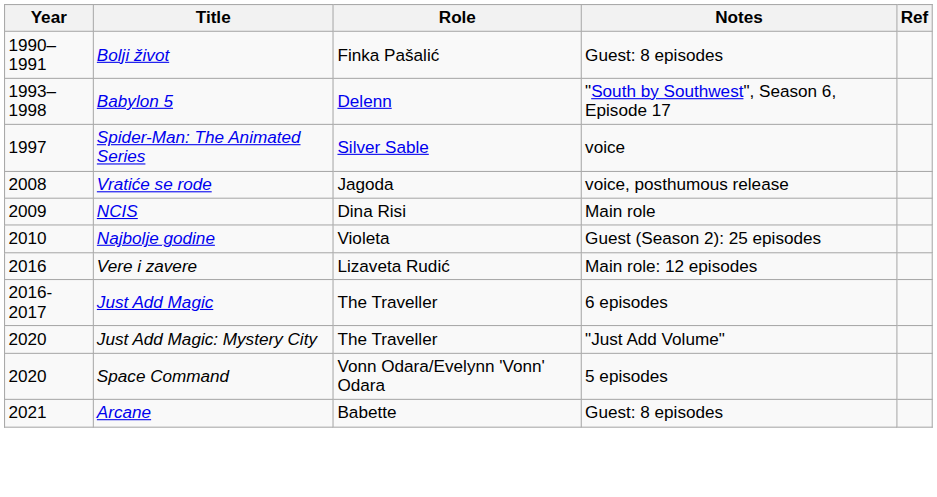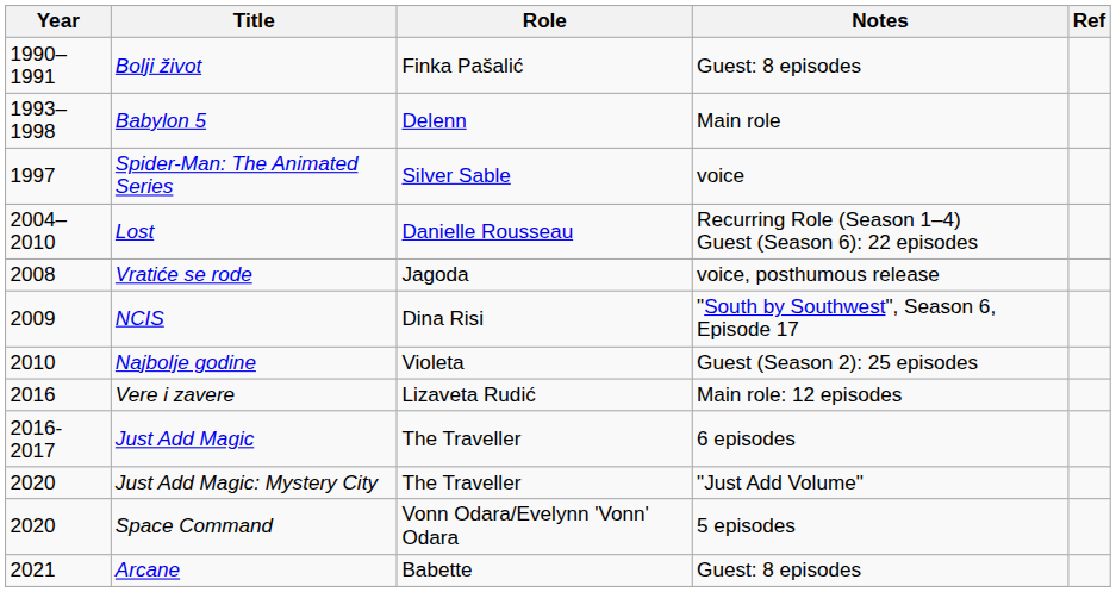 <table class="wikitable sortable">
 <tr>
 <th>Year</th>
 <th>Title</th>
 <th>Role</th>
 <th class="unsortable">Notes</th>
 <th class="unsortable">Ref</th>
 </tr>
 <tr>
 <td>1990–1991</td>
 <td><em><a href='#'>Bolji život</a></em></td>
 <td>Finka Pašalić</td>
 <td>Guest: 8 episodes</td>
 <td></td>
 </tr>
 <tr>
 <td>1993–1998</td>
 <td><em><a href='#'>Babylon 5</a></em></td>
 <td><a href='#'>Delenn</a></td>
-<td>"<a href='#'>South by Southwest</a>", Season 6, Episode 17</td>
+<td>Main role</td>
 <td></td>
 </tr>
 <tr>
 <td>1997</td>
 <td><em><a href='#'>Spider-Man: The Animated Series</a></em></td>
 <td><a href='#'>Silver Sable</a></td>
 <td>voice</td>
+<td></td>
+</tr>
+<tr>
+<td>2004–2010</td>
+<td><em><a href='#'>Lost</a></em></td>
+<td><a href='#'>Danielle Rousseau</a></td>
+<td>Recurring Role (Season 1–4)<br>Guest (Season 6): 22 episodes</td>
 <td></td>
 </tr>
 <tr>
 <td>2008</td>
 <td><em><a href='#'>Vratiće se rode</a></em></td>
 <td>Jagoda</td>
 <td>voice, posthumous release</td>
 <td></td>
 </tr>
 <tr>
 <td>2009</td>
 <td><em><a href='#'>NCIS</a></em></td>
 <td>Dina Risi</td>
-<td>Main role</td>
+<td>"<a href='#'>South by Southwest</a>", Season 6, Episode 17</td>
 <td></td>
 </tr>
 <tr>
 <td>2010</td>
 <td><em><a href='#'>Najbolje godine</a></em></td>
 <td>Violeta</td>
 <td>Guest (Season 2): 25 episodes</td>
 <td></td>
 </tr>
 <tr>
 <td>2016</td>
 <td><em>Vere i zavere</em></td>
 <td>Lizaveta Rudić</td>
 <td>Main role: 12 episodes</td>
 <td></td>
 </tr>
 <tr>
 <td>2016-2017</td>
 <td><em><a href='#'>Just Add Magic</a></em></td>
 <td>The Traveller</td>
 <td>6 episodes</td>
 <td></td>
 </tr>
 <tr>
 <td>2020</td>
 <td><em>Just Add Magic: Mystery City</em></td>
 <td>The Traveller</td>
 <td>"Just Add Volume"</td>
 <td></td>
 </tr>
 <tr>
 <td>2020</td>
 <td><em>Space Command</em></td>
 <td>Vonn Odara/Evelynn 'Vonn' Odara</td>
 <td>5 episodes</td>
 <td></td>
 </tr>
 <tr>
 <td>2021</td>
 <td><em><a href='#'>Arcane</a></em></td>
 <td>Babette</td>
 <td>Guest: 8 episodes</td>
 <td></td>
 </tr>
 </table>
